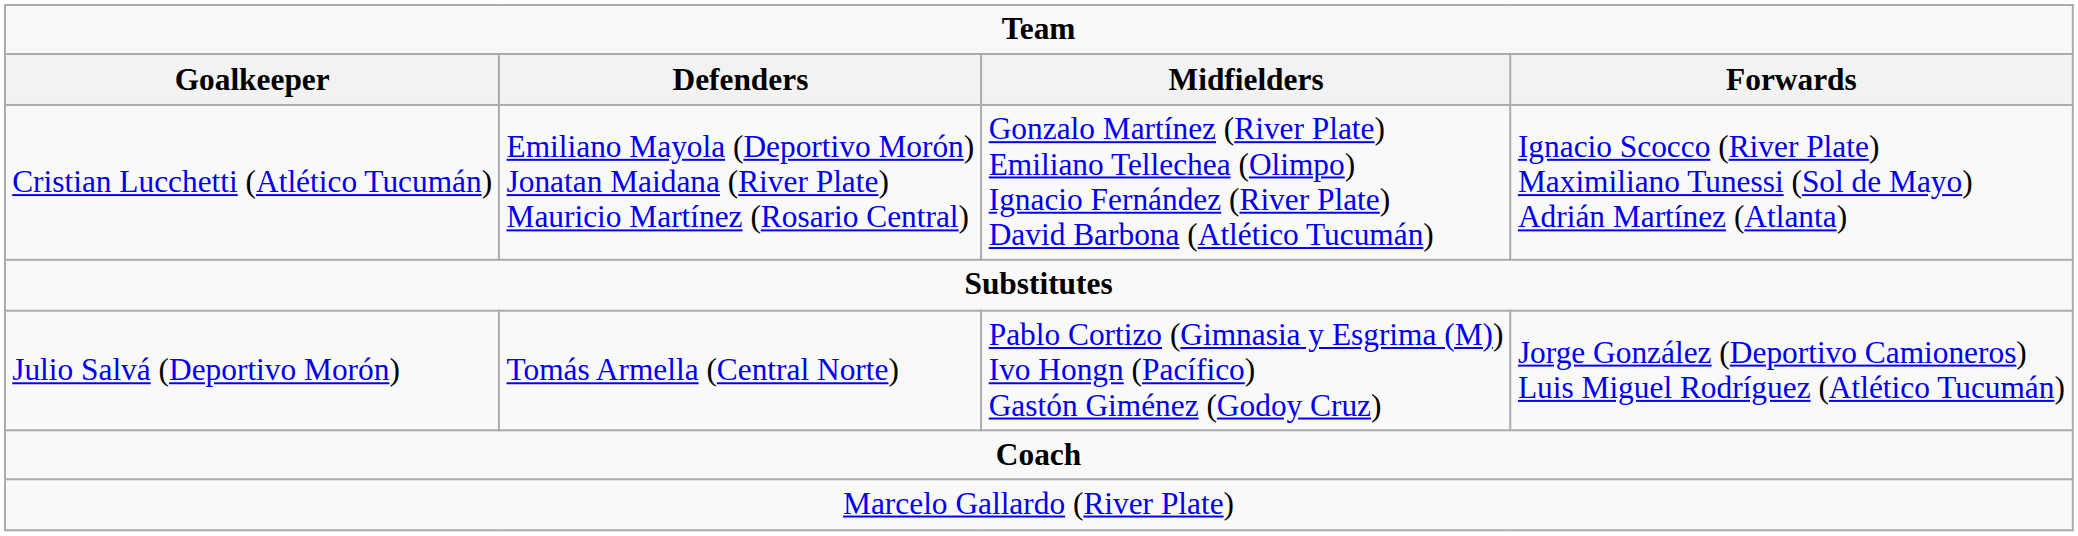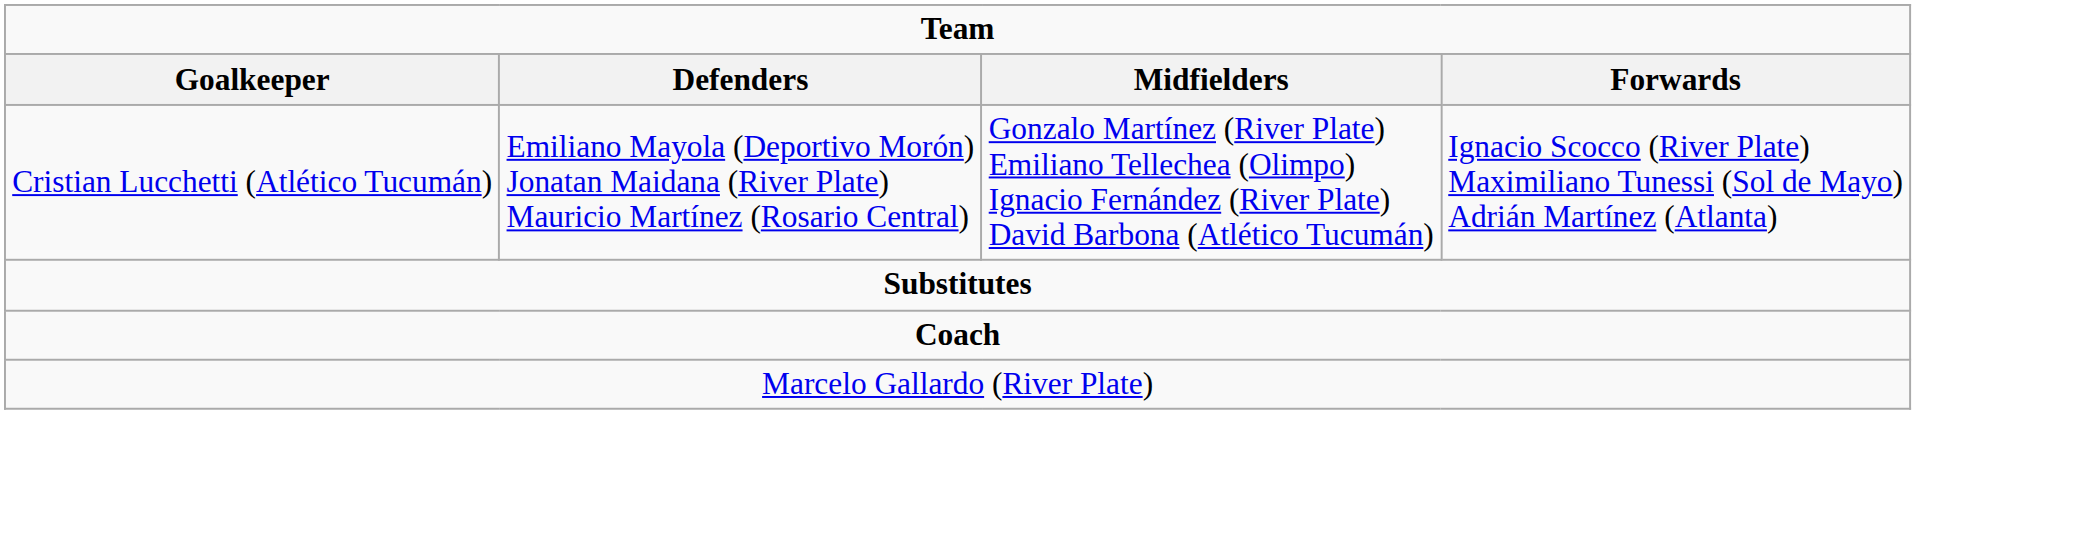 <table class=wikitable>
 <tr>
 <td colspan=4 align=center><strong>Team</strong></td>
 </tr>
 <tr>
 <th>Goalkeeper</th>
 <th>Defenders</th>
 <th>Midfielders</th>
 <th>Forwards</th>
 </tr>
 <tr>
 <td><a href='#'>Cristian Lucchetti</a> (<a href='#'>Atlético Tucumán</a>)</td>
 <td><a href='#'>Emiliano Mayola</a> (<a href='#'>Deportivo Morón</a>)<br><a href='#'>Jonatan Maidana</a> (<a href='#'>River Plate</a>)<br><a href='#'>Mauricio Martínez</a> (<a href='#'>Rosario Central</a>)</td>
 <td><a href='#'>Gonzalo Martínez</a> (<a href='#'>River Plate</a>)<br><a href='#'>Emiliano Tellechea</a> (<a href='#'>Olimpo</a>)<br><a href='#'>Ignacio Fernández</a> (<a href='#'>River Plate</a>)<br><a href='#'>David Barbona</a> (<a href='#'>Atlético Tucumán</a>)</td>
 <td><a href='#'>Ignacio Scocco</a> (<a href='#'>River Plate</a>)<br><a href='#'>Maximiliano Tunessi</a> (<a href='#'>Sol de Mayo</a>)<br><a href='#'>Adrián Martínez</a> (<a href='#'>Atlanta</a>)</td>
 </tr>
 <tr>
 <td colspan=4 align=center><strong>Substitutes</strong></td>
 </tr>
 <tr>
-<td><a href='#'>Julio Salvá</a> (<a href='#'>Deportivo Morón</a>)</td>
-<td><a href='#'>Tomás Armella</a> (<a href='#'>Central Norte</a>)</td>
-<td><a href='#'>Pablo Cortizo</a> (<a href='#'>Gimnasia y Esgrima (M)</a>)<br><a href='#'>Ivo Hongn</a> (<a href='#'>Pacífico</a>)<br><a href='#'>Gastón Giménez</a> (<a href='#'>Godoy Cruz</a>)</td>
-<td><a href='#'>Jorge González</a> (<a href='#'>Deportivo Camioneros</a>)<br><a href='#'>Luis Miguel Rodríguez</a> (<a href='#'>Atlético Tucumán</a>)</td>
-</tr>
-<tr>
 <td colspan=4 align=center><strong>Coach</strong></td>
 </tr>
 <tr>
 <td colspan=4 align=center><a href='#'>Marcelo Gallardo</a> (<a href='#'>River Plate</a>)</td>
 </tr>
 </table>
